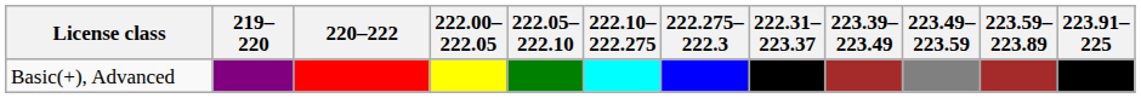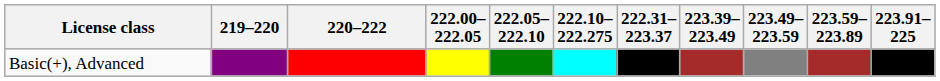 <table class="wikitable" style="font-size:70%">
 <tr>
 <th style="width: 150px;">License class</th>
 <th style="width: 50px;">219–220</th>
 <th style="width: 100px;">220–222</th>
 <th style="width: 1px;">222.00–222.05</th>
 <th style="width: 1px;">222.05–222.10</th>
 <th style="width: 3px;">222.10–222.275</th>
-<th style="width: 2px;">222.275–222.3</th>
 <th style="width: 20px;">222.31–223.37</th>
 <th style="width: 2px;">223.39–223.49</th>
 <th style="width: 2px;">223.49–223.59</th>
 <th style="width: 6px;">223.59–223.89</th>
 <th style="width: 20px;">223.91–225</th>
 </tr>
 <tr>
 <td>Basic(+), Advanced</td>
 <td style="background-color: purple"></td>
 <td style="background-color: red"></td>
 <td style="background-color: yellow"></td>
 <td style="background-color: green"></td>
 <td style="background-color: cyan"></td>
-<td style="background-color: blue"></td>
 <td style="background-color: black"></td>
 <td style="background-color: brown"></td>
 <td style="background-color: grey"></td>
 <td style="background-color: brown"></td>
 <td style="background-color: black"></td>
 </tr>
 </table>
